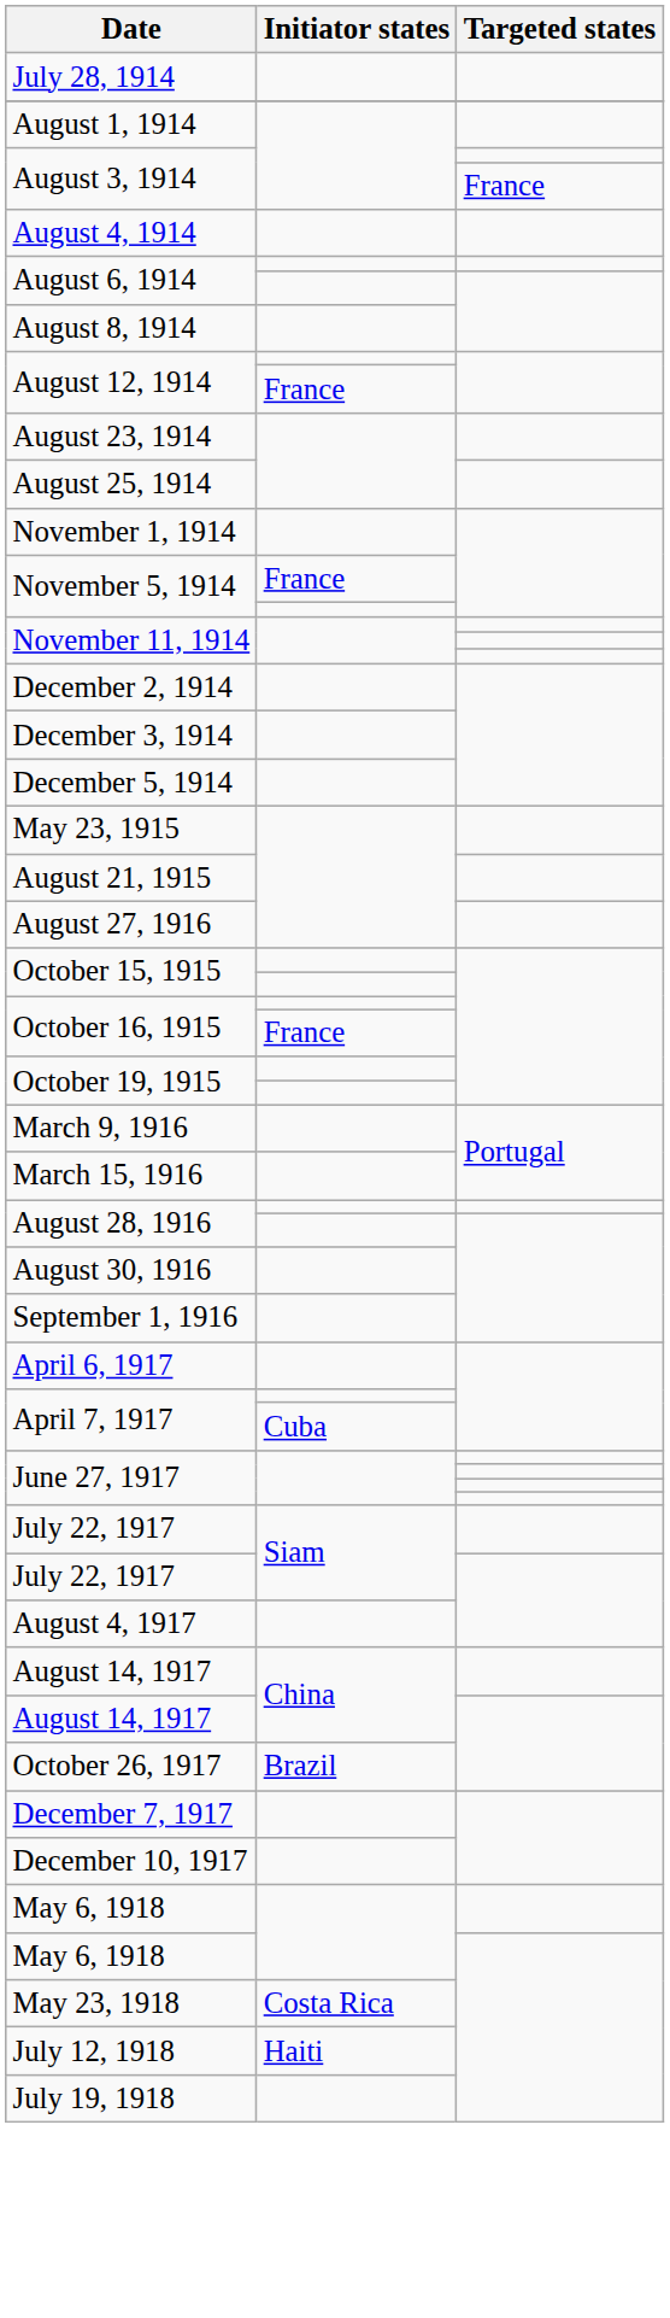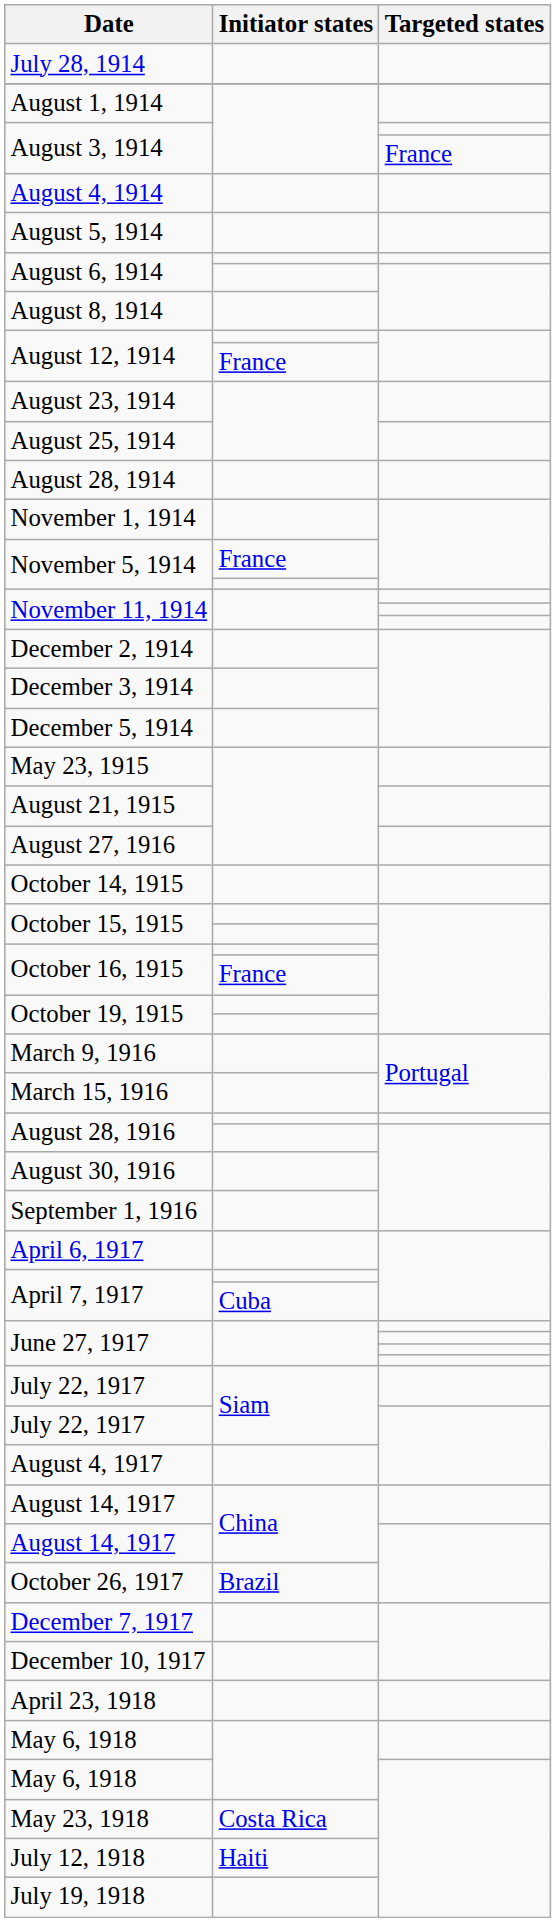 <table class="wikitable sortable">
 <tr>
 <th>Date</th>
 <th>Initiator states</th>
 <th>Targeted states</th>
 </tr>
 <tr>
 <td><a href='#'>July 28, 1914</a></td>
 <td></td>
 <td></td>
 </tr>
 <tr>
 </tr>
 <tr>
 <td>August 1, 1914</td>
 <td rowspan="3"></td>
 <td></td>
 </tr>
 <tr>
 <td rowspan="2">August 3, 1914</td>
 <td></td>
 </tr>
 <tr>
 <td> <a href='#'>France</a></td>
 </tr>
 <tr>
 <td><a href='#'>August 4, 1914</a></td>
 <td></td>
 <td></td>
 </tr>
 <tr>
+<td>August 5, 1914</td>
+<td></td>
+<td></td>
+</tr>
+<tr>
 <td rowspan="2">August 6, 1914</td>
 <td></td>
 <td></td>
 </tr>
 <tr>
 <td></td>
 <td rowspan="2"></td>
 </tr>
 <tr>
 <td>August 8, 1914</td>
 <td></td>
 </tr>
 <tr>
 <td rowspan="2">August 12, 1914</td>
 <td></td>
 <td rowspan="2"></td>
 </tr>
 <tr>
 <td> <a href='#'>France</a></td>
 </tr>
 <tr>
 <td>August 23, 1914</td>
 <td rowspan="2"></td>
 <td></td>
 </tr>
 <tr>
 <td>August 25, 1914</td>
+<td></td>
+</tr>
+<tr>
+<td>August 28, 1914</td>
+<td></td>
 <td></td>
 </tr>
 <tr>
 <td>November 1, 1914</td>
 <td></td>
 <td rowspan="3"></td>
 </tr>
 <tr>
 <td rowspan="2">November 5, 1914</td>
 <td> <a href='#'>France</a></td>
 </tr>
 <tr>
 <td></td>
 </tr>
 <tr>
 <td rowspan="3"><a href='#'>November 11, 1914</a></td>
 <td rowspan="3"></td>
 <td></td>
 </tr>
 <tr>
 <td></td>
 </tr>
 <tr>
 <td></td>
 </tr>
 <tr>
 <td>December 2, 1914</td>
 <td></td>
 <td rowspan="3"></td>
 </tr>
 <tr>
 <td>December 3, 1914</td>
 <td></td>
 </tr>
 <tr>
 <td>December 5, 1914</td>
 <td></td>
 </tr>
 <tr>
 <td>May 23, 1915</td>
 <td rowspan="3"></td>
 <td rowspan="1"></td>
 </tr>
 <tr>
 <td>August 21, 1915</td>
 <td></td>
 </tr>
 <tr>
 <td>August 27, 1916</td>
+<td></td>
+</tr>
+<tr>
+<td>October 14, 1915</td>
+<td></td>
 <td></td>
 </tr>
 <tr>
 <td rowspan="2">October 15, 1915</td>
 <td></td>
 <td rowspan="6"></td>
 </tr>
 <tr>
 <td></td>
 </tr>
 <tr>
 <td rowspan="2">October 16, 1915</td>
 <td></td>
 </tr>
 <tr>
 <td> <a href='#'>France</a></td>
 </tr>
 <tr>
 <td rowspan="2">October 19, 1915</td>
 <td></td>
 </tr>
 <tr>
 <td></td>
 </tr>
 <tr>
 <td>March 9, 1916</td>
 <td></td>
 <td rowspan="2"> <a href='#'>Portugal</a></td>
 </tr>
 <tr>
 <td>March 15, 1916</td>
 <td></td>
 </tr>
 <tr>
 <td rowspan="2">August 28, 1916</td>
 <td></td>
 <td></td>
 </tr>
 <tr>
 <td></td>
 <td rowspan="3"></td>
 </tr>
 <tr>
 <td>August 30, 1916</td>
 <td></td>
 </tr>
 <tr>
 <td>September 1, 1916</td>
 <td></td>
 </tr>
 <tr>
 <td><a href='#'>April 6, 1917</a></td>
 <td></td>
 <td rowspan="3"></td>
 </tr>
 <tr>
 <td rowspan="2">April 7, 1917</td>
 <td></td>
 </tr>
 <tr>
 <td> <a href='#'>Cuba</a></td>
 </tr>
 <tr>
 <td rowspan="4">June 27, 1917</td>
 <td rowspan="4"></td>
 <td></td>
 </tr>
 <tr>
 <td></td>
 </tr>
 <tr>
 <td></td>
 </tr>
 <tr>
 <td></td>
 </tr>
 <tr>
 <td>July 22, 1917</td>
 <td rowspan="2"> <a href='#'>Siam</a></td>
 <td></td>
 </tr>
 <tr>
 <td>July 22, 1917</td>
 <td rowspan="2"></td>
 </tr>
 <tr>
 <td>August 4, 1917</td>
 <td></td>
 </tr>
 <tr>
 <td>August 14, 1917</td>
 <td rowspan="2"> <a href='#'>China</a></td>
 <td></td>
 </tr>
 <tr>
 <td><a href='#'>August 14, 1917</a></td>
 <td rowspan="2"></td>
 </tr>
 <tr>
 <td>October 26, 1917</td>
 <td> <a href='#'>Brazil</a></td>
 </tr>
 <tr>
 <td><a href='#'>December 7, 1917</a></td>
 <td></td>
 <td rowspan="2"></td>
 </tr>
 <tr>
 <td>December 10, 1917</td>
 <td></td>
 </tr>
 <tr>
+<td>April 23, 1918</td>
+<td></td>
+<td></td>
+</tr>
+<tr>
 <td>May 6, 1918</td>
 <td rowspan="2"></td>
 <td></td>
 </tr>
 <tr>
 <td>May 6, 1918</td>
 <td rowspan="4"></td>
 </tr>
 <tr>
 <td>May 23, 1918</td>
 <td> <a href='#'>Costa Rica</a></td>
 </tr>
 <tr>
 <td>July 12, 1918</td>
 <td> <a href='#'>Haiti</a></td>
 </tr>
 <tr>
 <td>July 19, 1918</td>
 <td></td>
 </tr>
 </table>
